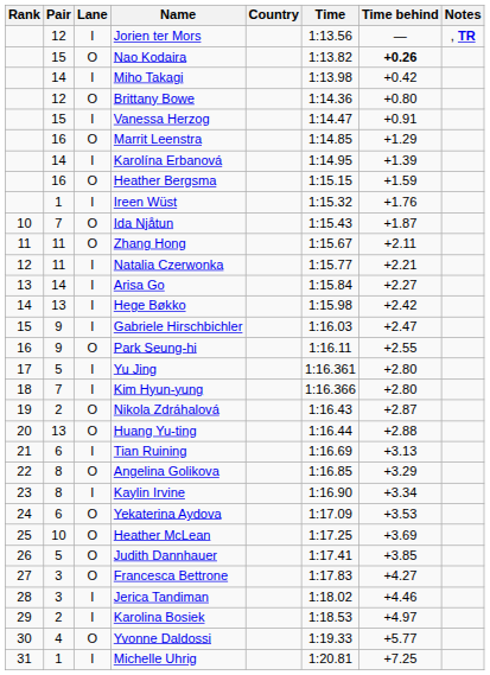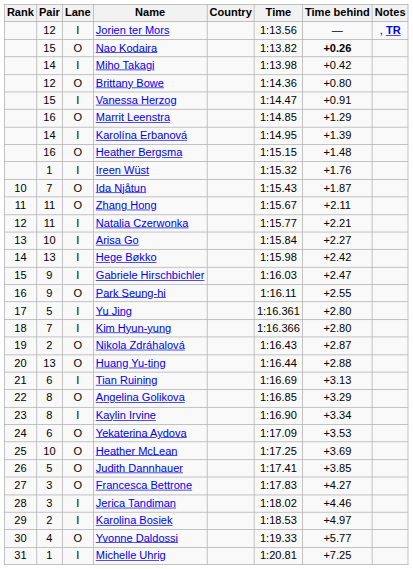 <table class="wikitable sortable" style="text-align:center">
 <tr>
 <th>Rank</th>
 <th>Pair</th>
 <th>Lane</th>
 <th>Name</th>
 <th>Country</th>
 <th>Time</th>
 <th>Time behind</th>
 <th>Notes</th>
 </tr>
 <tr>
 <td></td>
 <td>12</td>
 <td>I</td>
 <td align="left"><a href='#'>Jorien ter Mors</a></td>
 <td align="left"></td>
 <td>1:13.56</td>
 <td>—</td>
 <td>, <strong><a href='#'>TR</a></strong></td>
 </tr>
 <tr>
 <td></td>
 <td>15</td>
 <td>O</td>
 <td align="left"><a href='#'>Nao Kodaira</a></td>
 <td align="left"></td>
 <td>1:13.82</td>
 <td><strong>+0.26</strong></td>
 <td></td>
 </tr>
 <tr>
 <td></td>
 <td>14</td>
 <td>I</td>
 <td align="left"><a href='#'>Miho Takagi</a></td>
 <td align="left"></td>
 <td>1:13.98</td>
 <td>+0.42</td>
 <td></td>
 </tr>
 <tr>
 <td></td>
 <td>12</td>
 <td>O</td>
 <td align="left"><a href='#'>Brittany Bowe</a></td>
 <td align="left"></td>
 <td>1:14.36</td>
 <td>+0.80</td>
 <td></td>
 </tr>
 <tr>
 <td></td>
 <td>15</td>
 <td>I</td>
 <td align="left"><a href='#'>Vanessa Herzog</a></td>
 <td align="left"></td>
 <td>1:14.47</td>
 <td>+0.91</td>
 <td></td>
 </tr>
 <tr>
 <td></td>
 <td>16</td>
 <td>O</td>
 <td align="left"><a href='#'>Marrit Leenstra</a></td>
 <td align="left"></td>
 <td>1:14.85</td>
 <td>+1.29</td>
 <td></td>
 </tr>
 <tr>
 <td></td>
 <td>14</td>
 <td>I</td>
 <td align="left"><a href='#'>Karolína Erbanová</a></td>
 <td align="left"></td>
 <td>1:14.95</td>
 <td>+1.39</td>
 <td></td>
 </tr>
 <tr>
 <td></td>
 <td>16</td>
 <td>O</td>
 <td align="left"><a href='#'>Heather Bergsma</a></td>
 <td align="left"></td>
 <td>1:15.15</td>
-<td>+1.59</td>
+<td>+1.48</td>
 <td></td>
 </tr>
 <tr>
 <td></td>
 <td>1</td>
 <td>I</td>
 <td align="left"><a href='#'>Ireen Wüst</a></td>
 <td align="left"></td>
 <td>1:15.32</td>
 <td>+1.76</td>
 <td></td>
 </tr>
 <tr>
 <td>10</td>
 <td>7</td>
 <td>O</td>
 <td align="left"><a href='#'>Ida Njåtun</a></td>
 <td align="left"></td>
 <td>1:15.43</td>
 <td>+1.87</td>
 <td></td>
 </tr>
 <tr>
 <td>11</td>
 <td>11</td>
 <td>O</td>
 <td align="left"><a href='#'>Zhang Hong</a></td>
 <td align="left"></td>
 <td>1:15.67</td>
 <td>+2.11</td>
 <td></td>
 </tr>
 <tr>
 <td>12</td>
 <td>11</td>
 <td>I</td>
 <td align="left"><a href='#'>Natalia Czerwonka</a></td>
 <td align="left"></td>
 <td>1:15.77</td>
 <td>+2.21</td>
 <td></td>
 </tr>
 <tr>
 <td>13</td>
-<td>14</td>
+<td>10</td>
 <td>I</td>
 <td align="left"><a href='#'>Arisa Go</a></td>
 <td align="left"></td>
 <td>1:15.84</td>
 <td>+2.27</td>
 <td></td>
 </tr>
 <tr>
 <td>14</td>
 <td>13</td>
 <td>I</td>
 <td align="left"><a href='#'>Hege Bøkko</a></td>
 <td align="left"></td>
 <td>1:15.98</td>
 <td>+2.42</td>
 <td></td>
 </tr>
 <tr>
 <td>15</td>
 <td>9</td>
 <td>I</td>
 <td align="left"><a href='#'>Gabriele Hirschbichler</a></td>
 <td align="left"></td>
 <td>1:16.03</td>
 <td>+2.47</td>
 <td></td>
 </tr>
 <tr>
 <td>16</td>
 <td>9</td>
 <td>O</td>
 <td align="left"><a href='#'>Park Seung-hi</a></td>
 <td align="left"></td>
 <td>1:16.11</td>
 <td>+2.55</td>
 <td></td>
 </tr>
 <tr>
 <td>17</td>
 <td>5</td>
 <td>I</td>
 <td align="left"><a href='#'>Yu Jing</a></td>
 <td align="left"></td>
 <td>1:16.361</td>
 <td>+2.80</td>
 <td></td>
 </tr>
 <tr>
 <td>18</td>
 <td>7</td>
 <td>I</td>
 <td align="left"><a href='#'>Kim Hyun-yung</a></td>
 <td align="left"></td>
 <td>1:16.366</td>
 <td>+2.80</td>
 <td></td>
 </tr>
 <tr>
 <td>19</td>
 <td>2</td>
 <td>O</td>
 <td align="left"><a href='#'>Nikola Zdráhalová</a></td>
 <td align="left"></td>
 <td>1:16.43</td>
 <td>+2.87</td>
 <td></td>
 </tr>
 <tr>
 <td>20</td>
 <td>13</td>
 <td>O</td>
 <td align="left"><a href='#'>Huang Yu-ting</a></td>
 <td align="left"></td>
 <td>1:16.44</td>
 <td>+2.88</td>
 <td></td>
 </tr>
 <tr>
 <td>21</td>
 <td>6</td>
 <td>I</td>
 <td align="left"><a href='#'>Tian Ruining</a></td>
 <td align="left"></td>
 <td>1:16.69</td>
 <td>+3.13</td>
 <td></td>
 </tr>
 <tr>
 <td>22</td>
 <td>8</td>
 <td>O</td>
 <td align="left"><a href='#'>Angelina Golikova</a></td>
 <td align="left"></td>
 <td>1:16.85</td>
 <td>+3.29</td>
 <td></td>
 </tr>
 <tr>
 <td>23</td>
 <td>8</td>
 <td>I</td>
 <td align="left"><a href='#'>Kaylin Irvine</a></td>
 <td align="left"></td>
 <td>1:16.90</td>
 <td>+3.34</td>
 <td></td>
 </tr>
 <tr>
 <td>24</td>
 <td>6</td>
 <td>O</td>
 <td align="left"><a href='#'>Yekaterina Aydova</a></td>
 <td align="left"></td>
 <td>1:17.09</td>
 <td>+3.53</td>
 <td></td>
 </tr>
 <tr>
 <td>25</td>
 <td>10</td>
 <td>O</td>
 <td align="left"><a href='#'>Heather McLean</a></td>
 <td align="left"></td>
 <td>1:17.25</td>
 <td>+3.69</td>
 <td></td>
 </tr>
 <tr>
 <td>26</td>
 <td>5</td>
 <td>O</td>
 <td align="left"><a href='#'>Judith Dannhauer</a></td>
 <td align="left"></td>
 <td>1:17.41</td>
 <td>+3.85</td>
 <td></td>
 </tr>
 <tr>
 <td>27</td>
 <td>3</td>
 <td>O</td>
 <td align="left"><a href='#'>Francesca Bettrone</a></td>
 <td align="left"></td>
 <td>1:17.83</td>
 <td>+4.27</td>
 <td></td>
 </tr>
 <tr>
 <td>28</td>
 <td>3</td>
 <td>I</td>
 <td align="left"><a href='#'>Jerica Tandiman</a></td>
 <td align="left"></td>
 <td>1:18.02</td>
 <td>+4.46</td>
 <td></td>
 </tr>
 <tr>
 <td>29</td>
 <td>2</td>
 <td>I</td>
 <td align="left"><a href='#'>Karolina Bosiek</a></td>
 <td align="left"></td>
 <td>1:18.53</td>
 <td>+4.97</td>
 <td></td>
 </tr>
 <tr>
 <td>30</td>
 <td>4</td>
 <td>O</td>
 <td align="left"><a href='#'>Yvonne Daldossi</a></td>
 <td align="left"></td>
 <td>1:19.33</td>
 <td>+5.77</td>
 <td></td>
 </tr>
 <tr>
 <td>31</td>
 <td>1</td>
 <td>I</td>
 <td align="left"><a href='#'>Michelle Uhrig</a></td>
 <td align="left"></td>
 <td>1:20.81</td>
 <td>+7.25</td>
 <td></td>
 </tr>
 </table>
